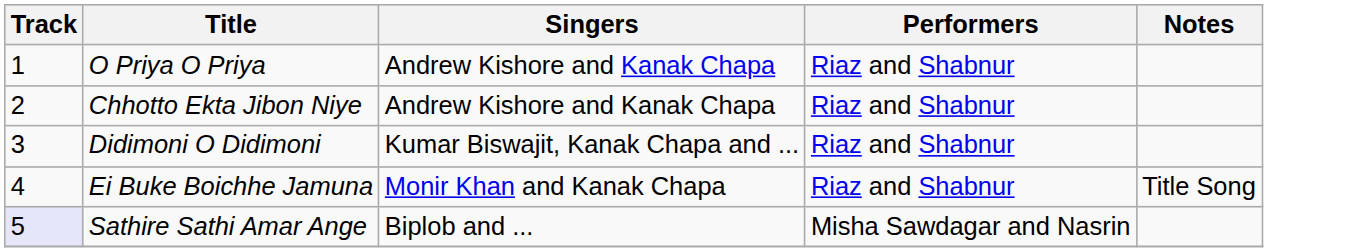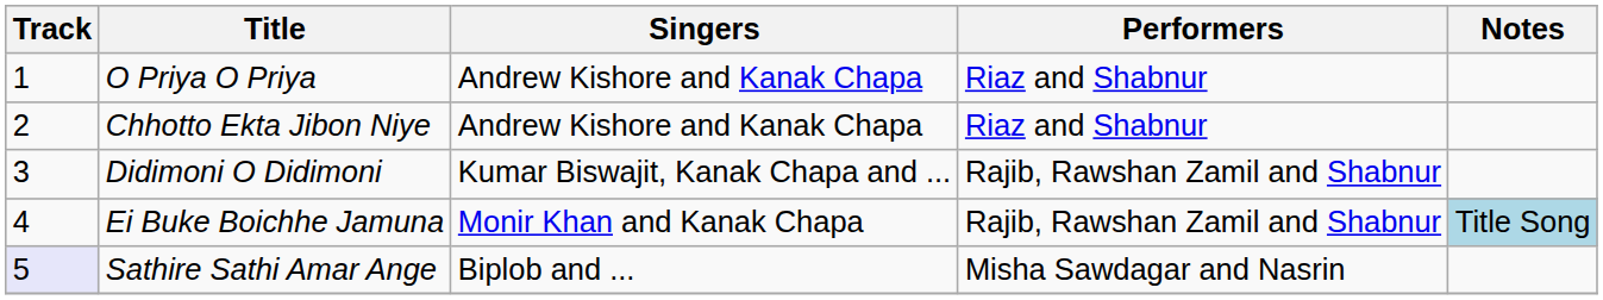 <table class="wikitable">
 <tr>
 <th>Track</th>
 <th>Title</th>
 <th>Singers</th>
 <th>Performers</th>
 <th>Notes</th>
 </tr>
 <tr>
 <td>1</td>
 <td><em> O Priya O Priya</em></td>
 <td>Andrew Kishore and <a href='#'>Kanak Chapa</a></td>
 <td><a href='#'>Riaz</a> and <a href='#'>Shabnur</a></td>
 <td></td>
 </tr>
 <tr>
 <td>2</td>
 <td><em>Chhotto Ekta Jibon Niye</em></td>
 <td>Andrew Kishore and Kanak Chapa</td>
 <td><a href='#'>Riaz</a> and <a href='#'>Shabnur</a></td>
 <td></td>
 </tr>
 <tr>
 <td>3</td>
 <td><em>Didimoni O Didimoni</em></td>
 <td>Kumar Biswajit, Kanak Chapa and ...</td>
-<td><a href='#'>Riaz</a> and <a href='#'>Shabnur</a></td>
+<td>Rajib, Rawshan Zamil and <a href='#'>Shabnur</a></td>
 <td></td>
 </tr>
 <tr>
 <td>4</td>
 <td><em>Ei Buke Boichhe Jamuna</em></td>
 <td><a href='#'>Monir Khan</a> and Kanak Chapa</td>
-<td><a href='#'>Riaz</a> and <a href='#'>Shabnur</a></td>
-<td>Title Song</td>
+<td>Rajib, Rawshan Zamil and <a href='#'>Shabnur</a></td>
+<td style="background: lightblue;">Title Song</td>
 </tr>
 <tr>
 <td style="background: lavender;">5</td>
 <td><em> Sathire Sathi Amar Ange</em></td>
 <td>Biplob and ...</td>
 <td>Misha Sawdagar and Nasrin</td>
 <td></td>
 </tr>
 <tr>
 </tr>
 </table>
